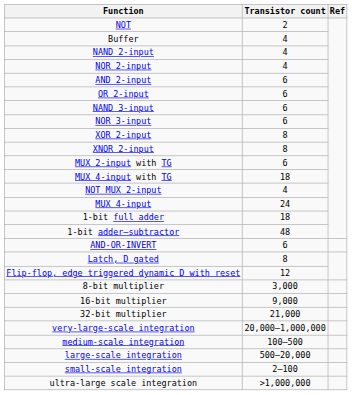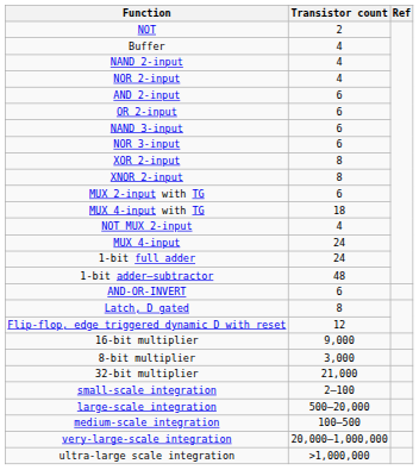 <table class="wikitable sortable" style="text-align: center;">
 <tr>
 <th>Function</th>
 <th data-sort-type="number">Transistor count</th>
 <th class="unsortable">Ref</th>
 </tr>
 <tr>
 <td><a href='#'>NOT</a></td>
 <td>2</td>
 <td rowspan="16"></td>
 </tr>
 <tr>
 <td>Buffer</td>
 <td>4</td>
 </tr>
 <tr>
 <td><a href='#'>NAND 2-input</a></td>
 <td>4</td>
 </tr>
 <tr>
 <td><a href='#'>NOR 2-input</a></td>
 <td>4</td>
 </tr>
 <tr>
 <td><a href='#'>AND 2-input</a></td>
 <td>6</td>
 </tr>
 <tr>
 <td><a href='#'>OR 2-input</a></td>
 <td>6</td>
 </tr>
 <tr>
 <td><a href='#'>NAND 3-input</a></td>
 <td>6</td>
 </tr>
 <tr>
 <td><a href='#'>NOR 3-input</a></td>
 <td>6</td>
 </tr>
 <tr>
 <td><a href='#'>XOR 2-input</a></td>
 <td>8</td>
 </tr>
 <tr>
 <td><a href='#'>XNOR 2-input</a></td>
 <td>8</td>
 </tr>
 <tr>
 <td><a href='#'>MUX 2-input</a> with <a href='#'>TG</a></td>
 <td>6</td>
 </tr>
 <tr>
 <td><a href='#'>MUX 4-input</a> with <a href='#'>TG</a></td>
 <td>18</td>
 </tr>
 <tr>
 <td><a href='#'>NOT MUX 2-input</a></td>
 <td>4</td>
 </tr>
 <tr>
 <td><a href='#'>MUX 4-input</a></td>
 <td>24</td>
 </tr>
 <tr>
 <td>1-bit <a href='#'>full adder</a></td>
-<td>18</td>
+<td>24</td>
 </tr>
 <tr>
 <td>1-bit <a href='#'>adder–subtractor</a></td>
 <td>48</td>
 </tr>
 <tr>
 <td><a href='#'>AND-OR-INVERT</a></td>
 <td>6</td>
 <td></td>
 </tr>
 <tr>
 <td><a href='#'>Latch, D gated</a></td>
 <td>8</td>
 <td rowspan="2"></td>
 </tr>
 <tr>
 <td><a href='#'>Flip-flop, edge triggered dynamic D with reset</a></td>
 <td>12</td>
 </tr>
 <tr>
-<td>8-bit multiplier</td>
-<td>3,000</td>
+<td>16-bit multiplier</td>
+<td>9,000</td>
 <td></td>
 </tr>
 <tr>
-<td>16-bit multiplier</td>
-<td>9,000</td>
+<td>8-bit multiplier</td>
+<td>3,000</td>
 <td></td>
 </tr>
 <tr>
 <td>32-bit multiplier</td>
 <td>21,000</td>
 <td></td>
 </tr>
 <tr>
-<td><a href='#'>very-large-scale integration</a></td>
-<td>20,000–1,000,000</td>
+<td><a href='#'>small-scale integration</a></td>
+<td>2–100</td>
+<td></td>
+</tr>
+<tr>
+<td><a href='#'>large-scale integration</a></td>
+<td>500–20,000</td>
 <td></td>
 </tr>
 <tr>
 <td><a href='#'>medium-scale integration</a></td>
 <td>100–500</td>
 <td></td>
 </tr>
 <tr>
-<td><a href='#'>large-scale integration</a></td>
-<td>500–20,000</td>
-<td></td>
-</tr>
-<tr>
-<td><a href='#'>small-scale integration</a></td>
-<td>2–100</td>
+<td><a href='#'>very-large-scale integration</a></td>
+<td>20,000–1,000,000</td>
 <td></td>
 </tr>
 <tr>
 <td>ultra-large scale integration</td>
 <td>>1,000,000</td>
 <td></td>
 </tr>
 </table>
